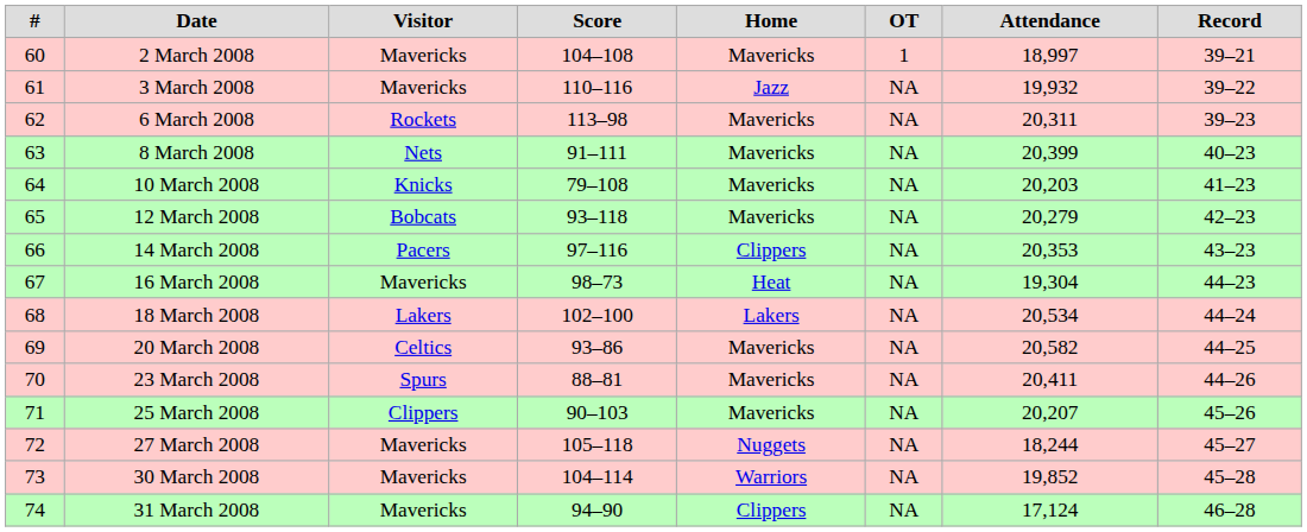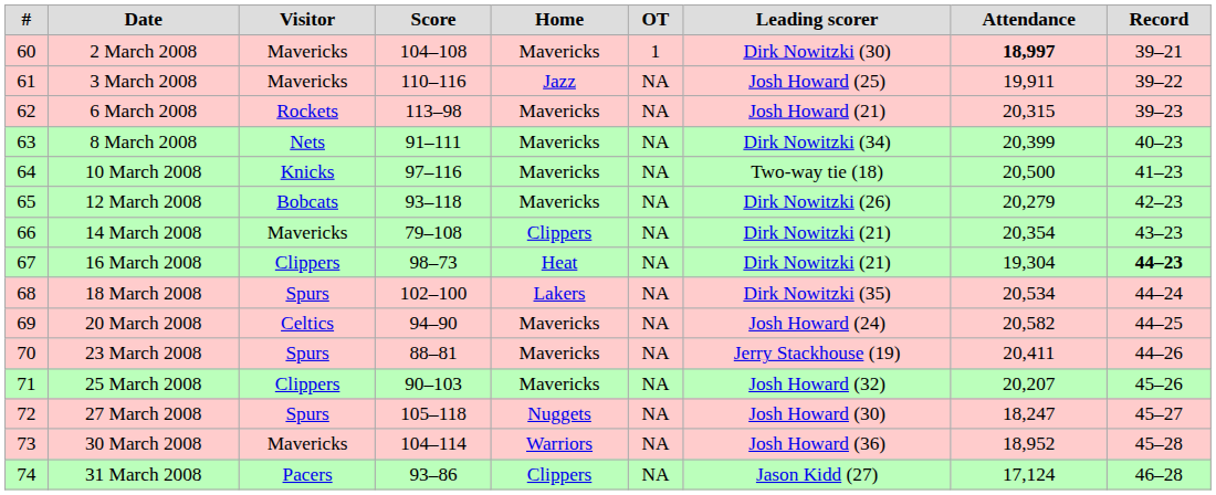 <table class="wikitable" width="80%">
 <tr align="center"  bgcolor="#dddddd">
 <td><strong>#</strong></td>
 <td><strong>Date</strong></td>
 <td><strong>Visitor</strong></td>
 <td><strong>Score</strong></td>
 <td><strong>Home</strong></td>
 <td><strong>OT</strong></td>
+<td><strong>Leading scorer</strong></td>
 <td><strong>Attendance</strong></td>
 <td><strong>Record</strong></td>
 </tr>
 <tr align="center" bgcolor="#ffcccc">
 <td>60</td>
 <td>2 March 2008</td>
 <td>Mavericks</td>
 <td>104–108</td>
 <td>Mavericks</td>
 <td>1</td>
-<td>18,997</td>
+<td><a href='#'>Dirk Nowitzki</a> (30)</td>
+<td><strong>18,997</strong></td>
 <td>39–21</td>
 </tr>
 <tr align="center" bgcolor="#ffcccc">
 <td>61</td>
 <td>3 March 2008</td>
 <td>Mavericks</td>
 <td>110–116</td>
 <td><a href='#'>Jazz</a></td>
 <td>NA</td>
-<td>19,932</td>
+<td><a href='#'>Josh Howard</a> (25)</td>
+<td>19,911</td>
 <td>39–22</td>
 </tr>
 <tr align="center" bgcolor="#ffcccc">
 <td>62</td>
 <td>6 March 2008</td>
 <td><a href='#'>Rockets</a></td>
 <td>113–98</td>
 <td>Mavericks</td>
 <td>NA</td>
-<td>20,311</td>
+<td><a href='#'>Josh Howard</a> (21)</td>
+<td>20,315</td>
 <td>39–23</td>
 </tr>
 <tr align="center" bgcolor="#bbffbb">
 <td>63</td>
 <td>8 March 2008</td>
 <td><a href='#'>Nets</a></td>
 <td>91–111</td>
 <td>Mavericks</td>
 <td>NA</td>
+<td><a href='#'>Dirk Nowitzki</a> (34)</td>
 <td>20,399</td>
 <td>40–23</td>
 </tr>
 <tr align="center" bgcolor="#bbffbb">
 <td>64</td>
 <td>10 March 2008</td>
 <td><a href='#'>Knicks</a></td>
-<td>79–108</td>
+<td>97–116</td>
 <td>Mavericks</td>
 <td>NA</td>
-<td>20,203</td>
+<td>Two-way tie (18)</td>
+<td>20,500</td>
 <td>41–23</td>
 </tr>
 <tr align="center" bgcolor="#bbffbb">
 <td>65</td>
 <td>12 March 2008</td>
 <td><a href='#'>Bobcats</a></td>
 <td>93–118</td>
 <td>Mavericks</td>
 <td>NA</td>
+<td><a href='#'>Dirk Nowitzki</a> (26)</td>
 <td>20,279</td>
 <td>42–23</td>
 </tr>
 <tr align="center" bgcolor="#bbffbb">
 <td>66</td>
 <td>14 March 2008</td>
-<td><a href='#'>Pacers</a></td>
-<td>97–116</td>
+<td>Mavericks</td>
+<td>79–108</td>
 <td><a href='#'>Clippers</a></td>
 <td>NA</td>
-<td>20,353</td>
+<td><a href='#'>Dirk Nowitzki</a> (21)</td>
+<td>20,354</td>
 <td>43–23</td>
 </tr>
 <tr align="center" bgcolor="#bbffbb">
 <td>67</td>
 <td>16 March 2008</td>
-<td>Mavericks</td>
+<td><a href='#'>Clippers</a></td>
 <td>98–73</td>
 <td><a href='#'>Heat</a></td>
 <td>NA</td>
+<td><a href='#'>Dirk Nowitzki</a> (21)</td>
 <td>19,304</td>
-<td>44–23</td>
+<td><strong>44–23</strong></td>
 </tr>
 <tr align="center" bgcolor="#ffcccc">
 <td>68</td>
 <td>18 March 2008</td>
-<td><a href='#'>Lakers</a></td>
+<td><a href='#'>Spurs</a></td>
 <td>102–100</td>
 <td><a href='#'>Lakers</a></td>
 <td>NA</td>
+<td><a href='#'>Dirk Nowitzki</a> (35)</td>
 <td>20,534</td>
 <td>44–24</td>
 </tr>
 <tr align="center" bgcolor="#ffcccc">
 <td>69</td>
 <td>20 March 2008</td>
 <td><a href='#'>Celtics</a></td>
-<td>93–86</td>
+<td>94–90</td>
 <td>Mavericks</td>
 <td>NA</td>
+<td><a href='#'>Josh Howard</a> (24)</td>
 <td>20,582</td>
 <td>44–25</td>
 </tr>
 <tr align="center" bgcolor="#ffcccc">
 <td>70</td>
 <td>23 March 2008</td>
 <td><a href='#'>Spurs</a></td>
 <td>88–81</td>
 <td>Mavericks</td>
 <td>NA</td>
+<td><a href='#'>Jerry Stackhouse</a> (19)</td>
 <td>20,411</td>
 <td>44–26</td>
 </tr>
 <tr align="center" bgcolor="#bbffbb">
 <td>71</td>
 <td>25 March 2008</td>
 <td><a href='#'>Clippers</a></td>
 <td>90–103</td>
 <td>Mavericks</td>
 <td>NA</td>
+<td><a href='#'>Josh Howard</a> (32)</td>
 <td>20,207</td>
 <td>45–26</td>
 </tr>
 <tr align="center" bgcolor="#ffcccc">
 <td>72</td>
 <td>27 March 2008</td>
-<td>Mavericks</td>
+<td><a href='#'>Spurs</a></td>
 <td>105–118</td>
 <td><a href='#'>Nuggets</a></td>
 <td>NA</td>
-<td>18,244</td>
+<td><a href='#'>Josh Howard</a> (30)</td>
+<td>18,247</td>
 <td>45–27</td>
 </tr>
 <tr align="center" bgcolor="#ffcccc">
 <td>73</td>
 <td>30 March 2008</td>
 <td>Mavericks</td>
 <td>104–114</td>
 <td><a href='#'>Warriors</a></td>
 <td>NA</td>
-<td>19,852</td>
+<td><a href='#'>Josh Howard</a> (36)</td>
+<td>18,952</td>
 <td>45–28</td>
 </tr>
 <tr align="center" bgcolor="#bbffbb">
 <td>74</td>
 <td>31 March 2008</td>
-<td>Mavericks</td>
-<td>94–90</td>
+<td><a href='#'>Pacers</a></td>
+<td>93–86</td>
 <td><a href='#'>Clippers</a></td>
 <td>NA</td>
+<td><a href='#'>Jason Kidd</a> (27)</td>
 <td>17,124</td>
 <td>46–28</td>
 </tr>
 </table>
